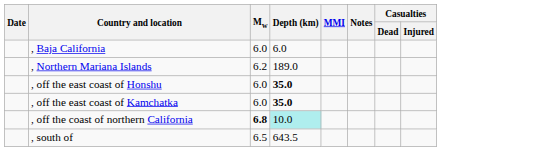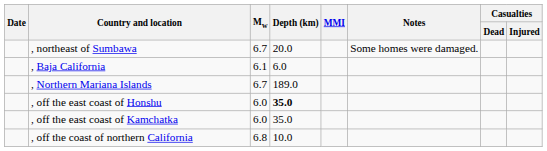 <table class="wikitable sortable sort-under" style="border:1px black; margin-left:1em;">
 <tr>
 <th rowspan="2"><small>Date</small></th>
 <th rowspan="2" style="width: 310px"><small>Country and location</small></th>
 <th rowspan="2"><small>M<sub>w</sub></small></th>
 <th rowspan="2"><small>Depth (km)</small></th>
 <th rowspan="2"><small><a href='#'>MMI</a></small></th>
 <th rowspan="2" class="unsortable"><small>Notes</small></th>
 <th colspan="2"><small>Casualties</small></th>
 </tr>
 <tr>
 <th><small>Dead</small></th>
 <th><small>Injured</small></th>
 </tr>
 <tr>
 <td></td>
+<td>, northeast of <a href='#'>Sumbawa</a></td>
+<td>6.7</td>
+<td>20.0</td>
+<td></td>
+<td>Some homes were damaged.</td>
+<td></td>
+<td></td>
+</tr>
+<tr>
+<td></td>
 <td>, <a href='#'>Baja California</a></td>
-<td>6.0</td>
+<td>6.1</td>
 <td>6.0</td>
 <td></td>
 <td></td>
 <td></td>
 <td></td>
 </tr>
 <tr>
 <td></td>
 <td>, <a href='#'>Northern Mariana Islands</a></td>
-<td>6.2</td>
+<td>6.7</td>
 <td>189.0</td>
 <td></td>
 <td></td>
 <td></td>
 <td></td>
 </tr>
 <tr>
 <td></td>
 <td>, off the east coast of <a href='#'>Honshu</a></td>
 <td>6.0</td>
 <td><strong>35.0</strong></td>
 <td></td>
 <td></td>
 <td></td>
 <td></td>
 </tr>
 <tr>
 <td></td>
 <td>, off the east coast of <a href='#'>Kamchatka</a></td>
 <td>6.0</td>
-<td><strong>35.0</strong></td>
+<td>35.0</td>
 <td></td>
 <td></td>
 <td></td>
 <td></td>
 </tr>
 <tr>
 <td></td>
 <td>, off the coast of northern <a href='#'>California</a></td>
-<td><strong>6.8</strong></td>
-<td style="background: paleturquoise;">10.0</td>
-<td></td>
-<td></td>
-<td></td>
-<td></td>
-</tr>
-<tr>
-<td></td>
-<td>, south of</td>
-<td>6.5</td>
-<td>643.5</td>
+<td>6.8</td>
+<td>10.0</td>
 <td></td>
 <td></td>
 <td></td>
 <td></td>
 </tr>
 </table>
